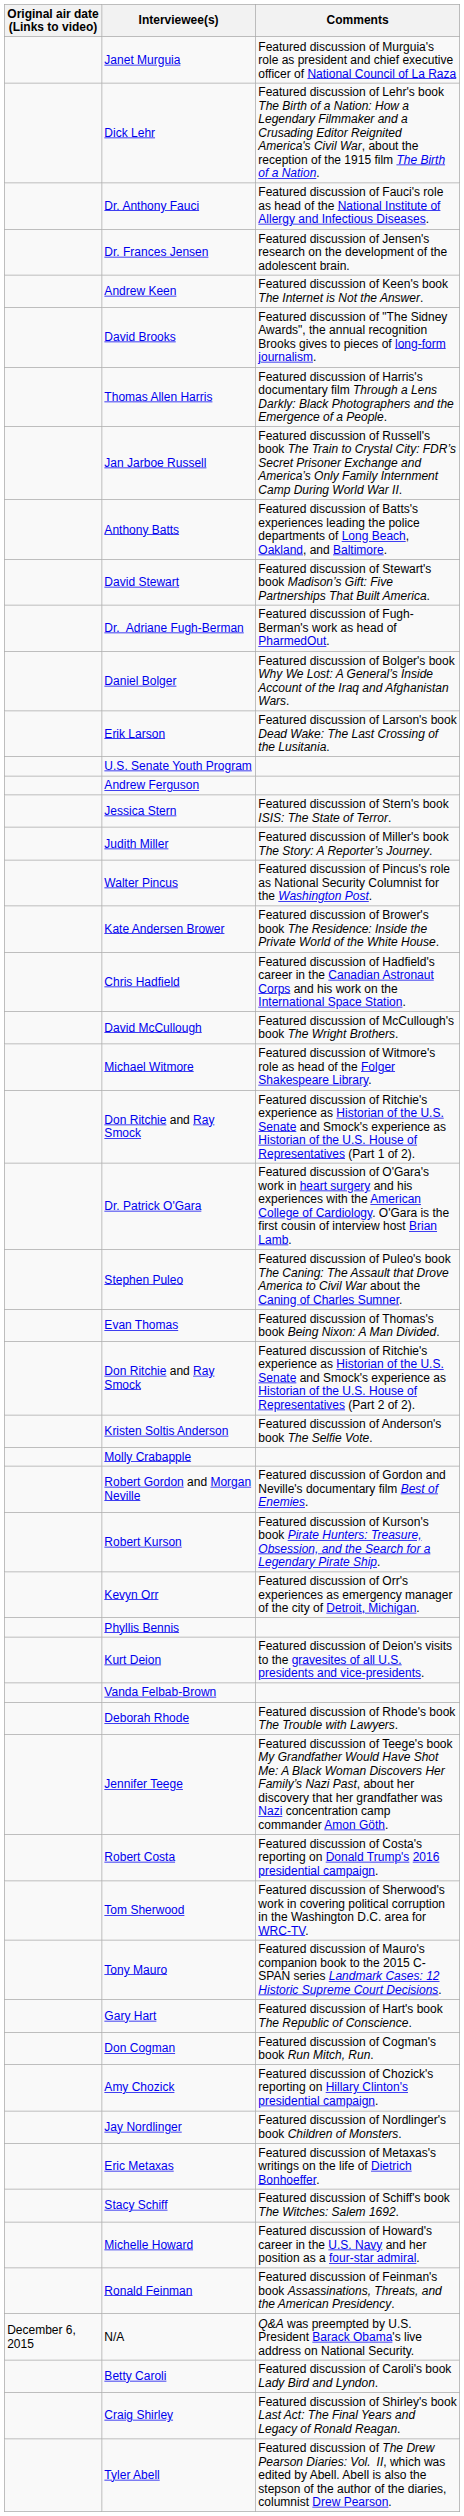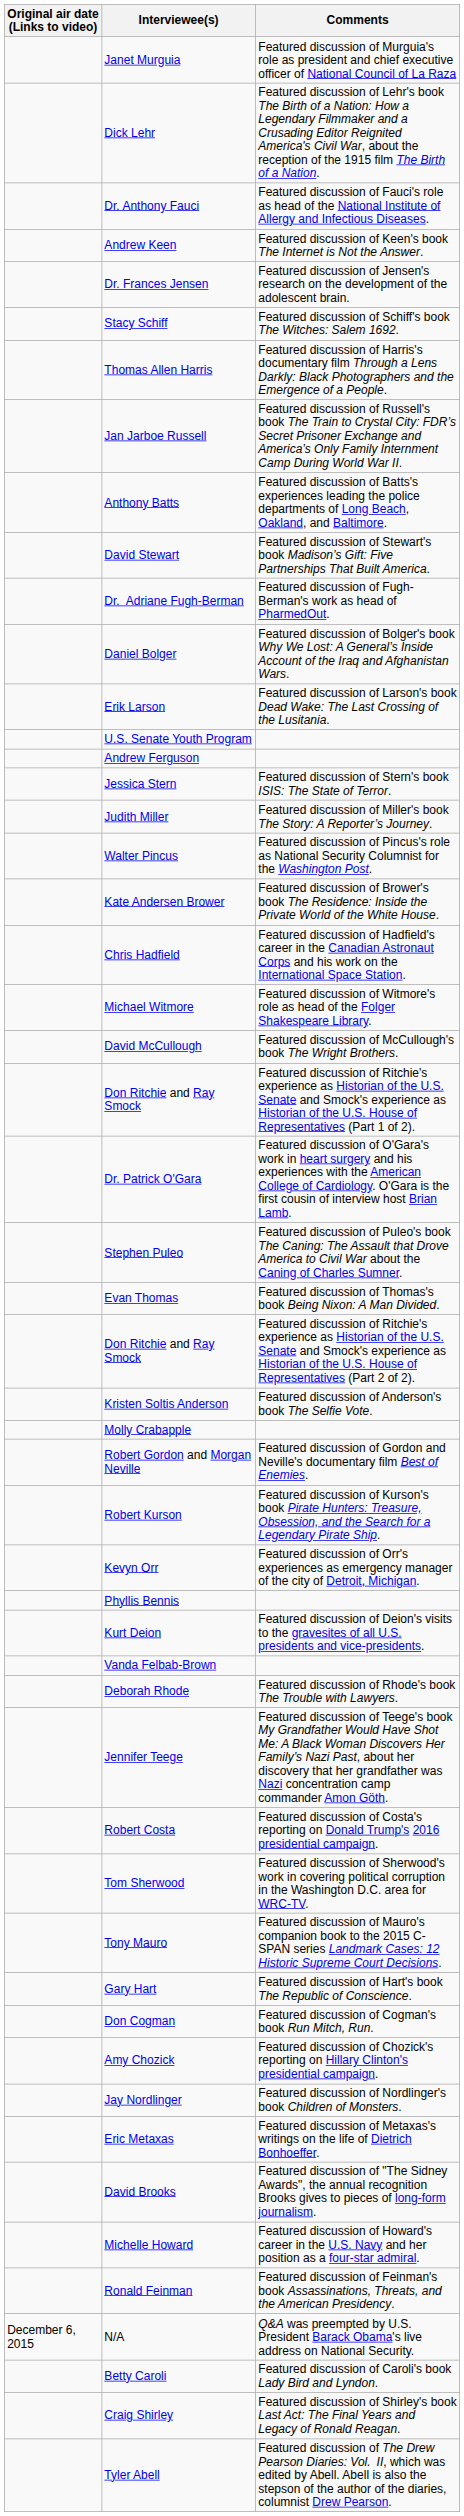 <table class="wikitable">
 <tr>
 <th width="150">Original air date<br>(Links to video)</th>
 <th width="250">Interviewee(s)</th>
 <th width="350">Comments</th>
 </tr>
 <tr>
 <td></td>
 <td><a href='#'>Janet Murguia</a></td>
 <td>Featured discussion of Murguia's role as president and chief executive officer of <a href='#'>National Council of La Raza</a></td>
 </tr>
 <tr>
 <td></td>
 <td><a href='#'>Dick Lehr</a></td>
 <td>Featured discussion of Lehr's book <em>The Birth of a Nation: How a Legendary Filmmaker and a Crusading Editor Reignited America's Civil War</em>, about the reception of the 1915 film <em><a href='#'>The Birth of a Nation</a></em>.</td>
 </tr>
 <tr>
 <td></td>
 <td><a href='#'>Dr. Anthony Fauci</a></td>
 <td>Featured discussion of Fauci's role as head of the <a href='#'>National Institute of Allergy and Infectious Diseases</a>.</td>
 </tr>
 <tr>
 <td></td>
+<td><a href='#'>Andrew Keen</a></td>
+<td>Featured discussion of Keen's book <em>The Internet is Not the Answer</em>.</td>
+</tr>
+<tr>
+<td></td>
 <td><a href='#'>Dr. Frances Jensen</a></td>
 <td>Featured discussion of Jensen's research on the development of the adolescent brain.</td>
 </tr>
 <tr>
 <td></td>
-<td><a href='#'>Andrew Keen</a></td>
-<td>Featured discussion of Keen's book <em>The Internet is Not the Answer</em>.</td>
-</tr>
-<tr>
-<td></td>
-<td><a href='#'>David Brooks</a></td>
-<td>Featured discussion of "The Sidney Awards", the annual recognition Brooks gives to pieces of <a href='#'>long-form journalism</a>.</td>
+<td><a href='#'>Stacy Schiff</a></td>
+<td>Featured discussion of Schiff's book <em>The Witches: Salem 1692</em>.</td>
 </tr>
 <tr>
 <td></td>
 <td><a href='#'>Thomas Allen Harris</a></td>
 <td>Featured discussion of Harris's documentary film <em>Through a Lens Darkly: Black Photographers and the Emergence of a People</em>.</td>
 </tr>
 <tr>
 <td></td>
 <td><a href='#'>Jan Jarboe Russell</a></td>
 <td>Featured discussion of Russell's book <em>The Train to Crystal City: FDR’s Secret Prisoner Exchange and America’s Only Family Internment Camp During World War II</em>.</td>
 </tr>
 <tr>
 <td></td>
 <td><a href='#'>Anthony Batts</a></td>
 <td>Featured discussion of Batts's experiences leading the police departments of <a href='#'>Long Beach</a>, <a href='#'>Oakland</a>, and <a href='#'>Baltimore</a>.</td>
 </tr>
 <tr>
 <td></td>
 <td><a href='#'>David Stewart</a></td>
 <td>Featured discussion of Stewart's book <em>Madison’s Gift: Five Partnerships That Built America</em>.</td>
 </tr>
 <tr>
 <td></td>
 <td><a href='#'>Dr. Adriane Fugh-Berman</a></td>
 <td>Featured discussion of Fugh-Berman's work as head of <a href='#'>PharmedOut</a>.</td>
 </tr>
 <tr>
 <td></td>
 <td><a href='#'>Daniel Bolger</a></td>
 <td>Featured discussion of Bolger's book <em>Why We Lost: A General’s Inside Account of the Iraq and Afghanistan Wars</em>.</td>
 </tr>
 <tr>
 <td></td>
 <td><a href='#'>Erik Larson</a></td>
 <td>Featured discussion of Larson's book <em>Dead Wake: The Last Crossing of the Lusitania</em>.</td>
 </tr>
 <tr>
 <td></td>
 <td><a href='#'>U.S. Senate Youth Program</a></td>
 <td></td>
 </tr>
 <tr>
 <td></td>
 <td><a href='#'>Andrew Ferguson</a></td>
 <td></td>
 </tr>
 <tr>
 <td></td>
 <td><a href='#'>Jessica Stern</a></td>
 <td>Featured discussion of Stern's book <em>ISIS: The State of Terror</em>.</td>
 </tr>
 <tr>
 <td></td>
 <td><a href='#'>Judith Miller</a></td>
 <td>Featured discussion of Miller's book <em>The Story: A Reporter’s Journey</em>.</td>
 </tr>
 <tr>
 <td></td>
 <td><a href='#'>Walter Pincus</a></td>
 <td>Featured discussion of Pincus's role as National Security Columnist for the <em><a href='#'>Washington Post</a></em>.</td>
 </tr>
 <tr>
 <td></td>
 <td><a href='#'>Kate Andersen Brower</a></td>
 <td>Featured discussion of Brower's book <em>The Residence: Inside the Private World of the White House</em>.</td>
 </tr>
 <tr>
 <td></td>
 <td><a href='#'>Chris Hadfield</a></td>
 <td>Featured discussion of Hadfield's career in the <a href='#'>Canadian Astronaut Corps</a> and his work on the <a href='#'>International Space Station</a>.</td>
 </tr>
 <tr>
 <td></td>
-<td><a href='#'>David McCullough</a></td>
-<td>Featured discussion of McCullough's book <em>The Wright Brothers</em>.</td>
+<td><a href='#'>Michael Witmore</a></td>
+<td>Featured discussion of Witmore's role as head of the <a href='#'>Folger Shakespeare Library</a>.</td>
 </tr>
 <tr>
 <td></td>
-<td><a href='#'>Michael Witmore</a></td>
-<td>Featured discussion of Witmore's role as head of the <a href='#'>Folger Shakespeare Library</a>.</td>
+<td><a href='#'>David McCullough</a></td>
+<td>Featured discussion of McCullough's book <em>The Wright Brothers</em>.</td>
 </tr>
 <tr>
 <td></td>
 <td><a href='#'>Don Ritchie</a> and <a href='#'>Ray Smock</a></td>
 <td>Featured discussion of Ritchie's experience as <a href='#'>Historian of the U.S. Senate</a> and Smock's experience as <a href='#'>Historian of the U.S. House of Representatives</a> (Part 1 of 2).</td>
 </tr>
 <tr>
 <td></td>
 <td><a href='#'>Dr. Patrick O'Gara</a></td>
 <td>Featured discussion of O'Gara's work in <a href='#'>heart surgery</a> and his experiences with the <a href='#'>American College of Cardiology</a>. O'Gara is the first cousin of interview host <a href='#'>Brian Lamb</a>.</td>
 </tr>
 <tr>
 <td></td>
 <td><a href='#'>Stephen Puleo</a></td>
 <td>Featured discussion of Puleo's book <em>The Caning: The Assault that Drove America to Civil War</em> about the <a href='#'>Caning of Charles Sumner</a>.</td>
 </tr>
 <tr>
 <td></td>
 <td><a href='#'>Evan Thomas</a></td>
 <td>Featured discussion of Thomas's book <em>Being Nixon: A Man Divided</em>.</td>
 </tr>
 <tr>
 <td></td>
 <td><a href='#'>Don Ritchie</a> and <a href='#'>Ray Smock</a></td>
 <td>Featured discussion of Ritchie's experience as <a href='#'>Historian of the U.S. Senate</a> and Smock's experience as <a href='#'>Historian of the U.S. House of Representatives</a> (Part 2 of 2).</td>
 </tr>
 <tr>
 <td></td>
 <td><a href='#'>Kristen Soltis Anderson</a></td>
 <td>Featured discussion of Anderson's book <em>The Selfie Vote</em>.</td>
 </tr>
 <tr>
 <td></td>
 <td><a href='#'>Molly Crabapple</a></td>
 <td></td>
 </tr>
 <tr>
 <td></td>
 <td><a href='#'>Robert Gordon</a> and <a href='#'>Morgan Neville</a></td>
 <td>Featured discussion of Gordon and Neville's documentary film <em><a href='#'>Best of Enemies</a></em>.</td>
 </tr>
 <tr>
 <td></td>
 <td><a href='#'>Robert Kurson</a></td>
 <td>Featured discussion of Kurson's book <em><a href='#'>Pirate Hunters: Treasure, Obsession, and the Search for a Legendary Pirate Ship</a></em>.</td>
 </tr>
 <tr>
 <td></td>
 <td><a href='#'>Kevyn Orr</a></td>
 <td>Featured discussion of Orr's experiences as emergency manager of the city of <a href='#'>Detroit, Michigan</a>.</td>
 </tr>
 <tr>
 <td></td>
 <td><a href='#'>Phyllis Bennis</a></td>
 <td></td>
 </tr>
 <tr>
 <td></td>
 <td><a href='#'>Kurt Deion</a></td>
 <td>Featured discussion of Deion's visits to the <a href='#'>gravesites of all U.S. presidents and vice-presidents</a>.</td>
 </tr>
 <tr>
 <td></td>
 <td><a href='#'>Vanda Felbab-Brown</a></td>
 <td></td>
 </tr>
 <tr>
 <td></td>
 <td><a href='#'>Deborah Rhode</a></td>
 <td>Featured discussion of Rhode's book <em>The Trouble with Lawyers</em>.</td>
 </tr>
 <tr>
 <td></td>
 <td><a href='#'>Jennifer Teege</a></td>
 <td>Featured discussion of Teege's book <em>My Grandfather Would Have Shot Me: A Black Woman Discovers Her Family’s Nazi Past</em>, about her discovery that her grandfather was <a href='#'>Nazi</a> concentration camp commander <a href='#'>Amon Göth</a>.</td>
 </tr>
 <tr>
 <td></td>
 <td><a href='#'>Robert Costa</a></td>
 <td>Featured discussion of Costa's reporting on <a href='#'>Donald Trump's</a> <a href='#'>2016 presidential campaign</a>.</td>
 </tr>
 <tr>
 <td></td>
 <td><a href='#'>Tom Sherwood</a></td>
 <td>Featured discussion of Sherwood's work in covering political corruption in the Washington D.C. area for <a href='#'>WRC-TV</a>.</td>
 </tr>
 <tr>
 <td></td>
 <td><a href='#'>Tony Mauro</a></td>
 <td>Featured discussion of Mauro's companion book to the 2015 C-SPAN series <em><a href='#'>Landmark Cases: 12 Historic Supreme Court Decisions</a></em>.</td>
 </tr>
 <tr>
 <td></td>
 <td><a href='#'>Gary Hart</a></td>
 <td>Featured discussion of Hart's book <em>The Republic of Conscience</em>.</td>
 </tr>
 <tr>
 <td></td>
 <td><a href='#'>Don Cogman</a></td>
 <td>Featured discussion of Cogman's book <em>Run Mitch, Run</em>.</td>
 </tr>
 <tr>
 <td></td>
 <td><a href='#'>Amy Chozick</a></td>
 <td>Featured discussion of Chozick's reporting on <a href='#'>Hillary Clinton's presidential campaign</a>.</td>
 </tr>
 <tr>
 <td></td>
 <td><a href='#'>Jay Nordlinger</a></td>
 <td>Featured discussion of Nordlinger's book <em>Children of Monsters</em>.</td>
 </tr>
 <tr>
 <td></td>
 <td><a href='#'>Eric Metaxas</a></td>
 <td>Featured discussion of Metaxas's writings on the life of <a href='#'>Dietrich Bonhoeffer</a>.</td>
 </tr>
 <tr>
 <td></td>
-<td><a href='#'>Stacy Schiff</a></td>
-<td>Featured discussion of Schiff's book <em>The Witches: Salem 1692</em>.</td>
+<td><a href='#'>David Brooks</a></td>
+<td>Featured discussion of "The Sidney Awards", the annual recognition Brooks gives to pieces of <a href='#'>long-form journalism</a>.</td>
 </tr>
 <tr>
 <td></td>
 <td><a href='#'>Michelle Howard</a></td>
 <td>Featured discussion of Howard's career in the <a href='#'>U.S. Navy</a> and her position as a <a href='#'>four-star admiral</a>.</td>
 </tr>
 <tr>
 <td></td>
 <td><a href='#'>Ronald Feinman</a></td>
 <td>Featured discussion of Feinman's book <em>Assassinations, Threats, and the American Presidency</em>.</td>
 </tr>
 <tr>
 <td>December 6, 2015</td>
 <td>N/A</td>
 <td><em>Q&A</em> was preempted by U.S. President <a href='#'>Barack Obama</a>'s live address on National Security.</td>
 </tr>
 <tr>
 <td></td>
 <td><a href='#'>Betty Caroli</a></td>
 <td>Featured discussion of Caroli's book <em>Lady Bird and Lyndon</em>.</td>
 </tr>
 <tr>
 <td></td>
 <td><a href='#'>Craig Shirley</a></td>
 <td>Featured discussion of Shirley's book <em>Last Act: The Final Years and Legacy of Ronald Reagan</em>.</td>
 </tr>
 <tr>
 <td></td>
 <td><a href='#'>Tyler Abell</a></td>
 <td>Featured discussion of <em>The Drew Pearson Diaries: Vol. II</em>, which was edited by Abell. Abell is also the stepson of the author of the diaries, columnist <a href='#'>Drew Pearson</a>.</td>
 </tr>
 </table>
